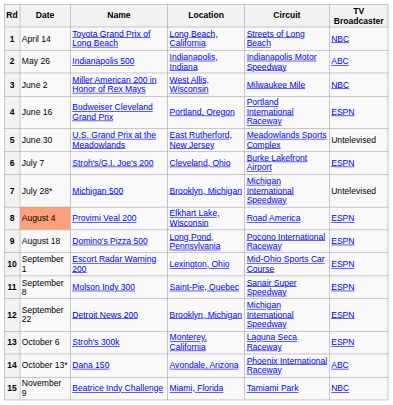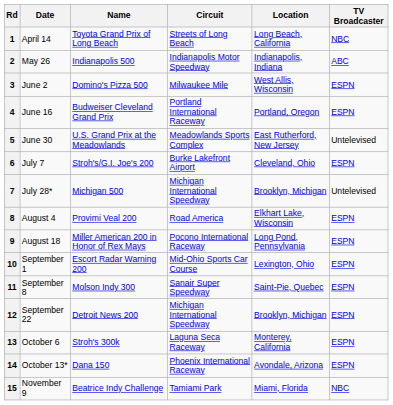 <table class="wikitable" style="font-size: 85%;">
 <tr>
 <th>Rd</th>
 <th>Date</th>
 <th>Name</th>
+<th>Circuit</th>
 <th>Location</th>
-<th>Circuit</th>
 <th>TV Broadcaster</th>
 </tr>
 <tr>
 <th>1</th>
 <td>April 14</td>
 <td> <a href='#'>Toyota Grand Prix of Long Beach</a></td>
+<td> <a href='#'>Streets of Long Beach</a></td>
 <td><a href='#'>Long Beach, California</a></td>
-<td> <a href='#'>Streets of Long Beach</a></td>
 <td><a href='#'>NBC</a></td>
 </tr>
 <tr>
 <th>2</th>
 <td>May 26</td>
 <td> <a href='#'>Indianapolis 500</a></td>
+<td> <a href='#'>Indianapolis Motor Speedway</a></td>
 <td><a href='#'>Indianapolis, Indiana</a></td>
-<td> <a href='#'>Indianapolis Motor Speedway</a></td>
 <td><a href='#'>ABC</a></td>
 </tr>
 <tr>
 <th>3</th>
 <td>June 2</td>
-<td> <a href='#'>Miller American 200 in Honor of Rex Mays</a></td>
+<td> <a href='#'>Domino's Pizza 500</a></td>
+<td> <a href='#'>Milwaukee Mile</a></td>
 <td><a href='#'>West Allis, Wisconsin</a></td>
-<td> <a href='#'>Milwaukee Mile</a></td>
-<td><a href='#'>NBC</a></td>
+<td><a href='#'>ESPN</a></td>
 </tr>
 <tr>
 <th>4</th>
 <td>June 16</td>
 <td> <a href='#'>Budweiser Cleveland Grand Prix</a></td>
+<td> <a href='#'>Portland International Raceway</a></td>
 <td><a href='#'>Portland, Oregon</a></td>
-<td> <a href='#'>Portland International Raceway</a></td>
 <td><a href='#'>ESPN</a></td>
 </tr>
 <tr>
 <th>5</th>
 <td>June 30</td>
 <td> <a href='#'>U.S. Grand Prix at the Meadowlands</a></td>
+<td> <a href='#'>Meadowlands Sports Complex</a></td>
 <td><a href='#'>East Rutherford, New Jersey</a></td>
-<td> <a href='#'>Meadowlands Sports Complex</a></td>
 <td>Untelevised</td>
 </tr>
 <tr>
 <th>6</th>
 <td>July 7</td>
 <td> <a href='#'>Stroh's/G.I. Joe's 200</a></td>
+<td> <a href='#'>Burke Lakefront Airport</a></td>
 <td><a href='#'>Cleveland, Ohio</a></td>
-<td> <a href='#'>Burke Lakefront Airport</a></td>
 <td><a href='#'>ESPN</a></td>
 </tr>
 <tr>
 <th>7</th>
 <td>July 28*</td>
 <td> <a href='#'>Michigan 500</a></td>
+<td> <a href='#'>Michigan International Speedway</a></td>
 <td><a href='#'>Brooklyn, Michigan</a></td>
-<td> <a href='#'>Michigan International Speedway</a></td>
 <td>Untelevised</td>
 </tr>
 <tr>
 <th>8</th>
-<td style="background: lightsalmon;">August 4</td>
+<td>August 4</td>
 <td> <a href='#'>Provimi Veal 200</a></td>
+<td> <a href='#'>Road America</a></td>
 <td><a href='#'>Elkhart Lake, Wisconsin</a></td>
-<td> <a href='#'>Road America</a></td>
 <td><a href='#'>ESPN</a></td>
 </tr>
 <tr>
 <th>9</th>
 <td>August 18</td>
-<td> <a href='#'>Domino's Pizza 500</a></td>
+<td> <a href='#'>Miller American 200 in Honor of Rex Mays</a></td>
+<td> <a href='#'>Pocono International Raceway</a></td>
 <td><a href='#'>Long Pond, Pennsylvania</a></td>
-<td> <a href='#'>Pocono International Raceway</a></td>
 <td><a href='#'>ESPN</a></td>
 </tr>
 <tr>
 <th>10</th>
 <td>September 1</td>
 <td> <a href='#'>Escort Radar Warning 200</a></td>
+<td> <a href='#'>Mid-Ohio Sports Car Course</a></td>
 <td><a href='#'>Lexington, Ohio</a></td>
-<td> <a href='#'>Mid-Ohio Sports Car Course</a></td>
 <td><a href='#'>ESPN</a></td>
 </tr>
 <tr>
 <th>11</th>
 <td>September 8</td>
 <td> <a href='#'>Molson Indy 300</a></td>
+<td> <a href='#'>Sanair Super Speedway</a></td>
 <td><a href='#'>Saint-Pie, Quebec</a></td>
-<td> <a href='#'>Sanair Super Speedway</a></td>
 <td><a href='#'>ESPN</a></td>
 </tr>
 <tr>
 <th>12</th>
 <td>September 22</td>
 <td> <a href='#'>Detroit News 200</a></td>
+<td> <a href='#'>Michigan International Speedway</a></td>
 <td><a href='#'>Brooklyn, Michigan</a></td>
-<td> <a href='#'>Michigan International Speedway</a></td>
 <td><a href='#'>ESPN</a></td>
 </tr>
 <tr>
 <th>13</th>
 <td>October 6</td>
 <td> <a href='#'>Stroh's 300k</a></td>
+<td> <a href='#'>Laguna Seca Raceway</a></td>
 <td><a href='#'>Monterey, California</a></td>
-<td> <a href='#'>Laguna Seca Raceway</a></td>
 <td><a href='#'>ESPN</a></td>
 </tr>
 <tr>
 <th>14</th>
 <td>October 13*</td>
 <td> <a href='#'>Dana 150</a></td>
+<td> <a href='#'>Phoenix International Raceway</a></td>
 <td><a href='#'>Avondale, Arizona</a></td>
-<td> <a href='#'>Phoenix International Raceway</a></td>
-<td><a href='#'>ABC</a></td>
+<td><a href='#'>ESPN</a></td>
 </tr>
 <tr>
 <th>15</th>
 <td>November 9</td>
 <td> <a href='#'>Beatrice Indy Challenge</a></td>
+<td> <a href='#'>Tamiami Park</a></td>
 <td><a href='#'>Miami, Florida</a></td>
-<td> <a href='#'>Tamiami Park</a></td>
 <td><a href='#'>NBC</a></td>
 </tr>
 </table>
